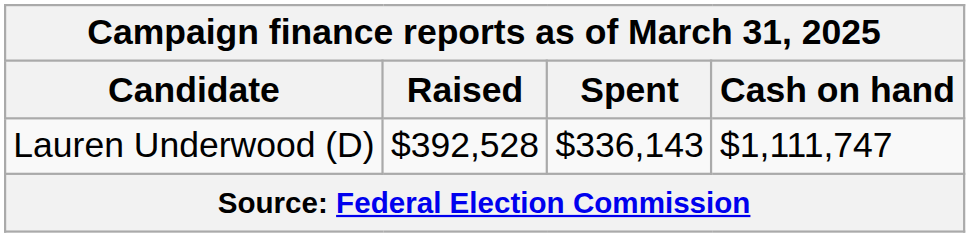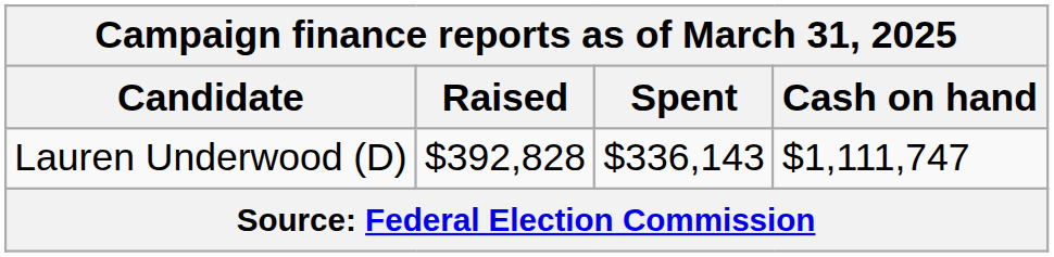 <table class="wikitable sortable">
 <tr>
 <th colspan=4>Campaign finance reports as of March 31, 2025</th>
 </tr>
 <tr style="text-align:center;">
 <th>Candidate</th>
 <th>Raised</th>
 <th>Spent</th>
 <th>Cash on hand</th>
 </tr>
 <tr>
 <td>Lauren Underwood (D)</td>
-<td>$392,528</td>
+<td>$392,828</td>
 <td>$336,143</td>
 <td>$1,111,747</td>
 </tr>
 <tr>
 <th colspan="4"><small>Source: <a href='#'>Federal Election Commission</a></small></th>
 </tr>
 </table>
